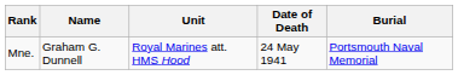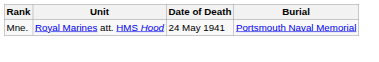 <table class="wikitable">
 <tr>
 <th>Rank</th>
-<th>Name</th>
 <th>Unit</th>
 <th>Date of Death</th>
 <th>Burial</th>
 </tr>
 <tr>
 <td>Mne.</td>
-<td>Graham G. Dunnell</td>
 <td><a href='#'>Royal Marines</a> att. <a href='#'>HMS <em>Hood</em></a></td>
 <td>24 May 1941</td>
 <td><a href='#'>Portsmouth Naval Memorial</a></td>
 </tr>
 </table>
